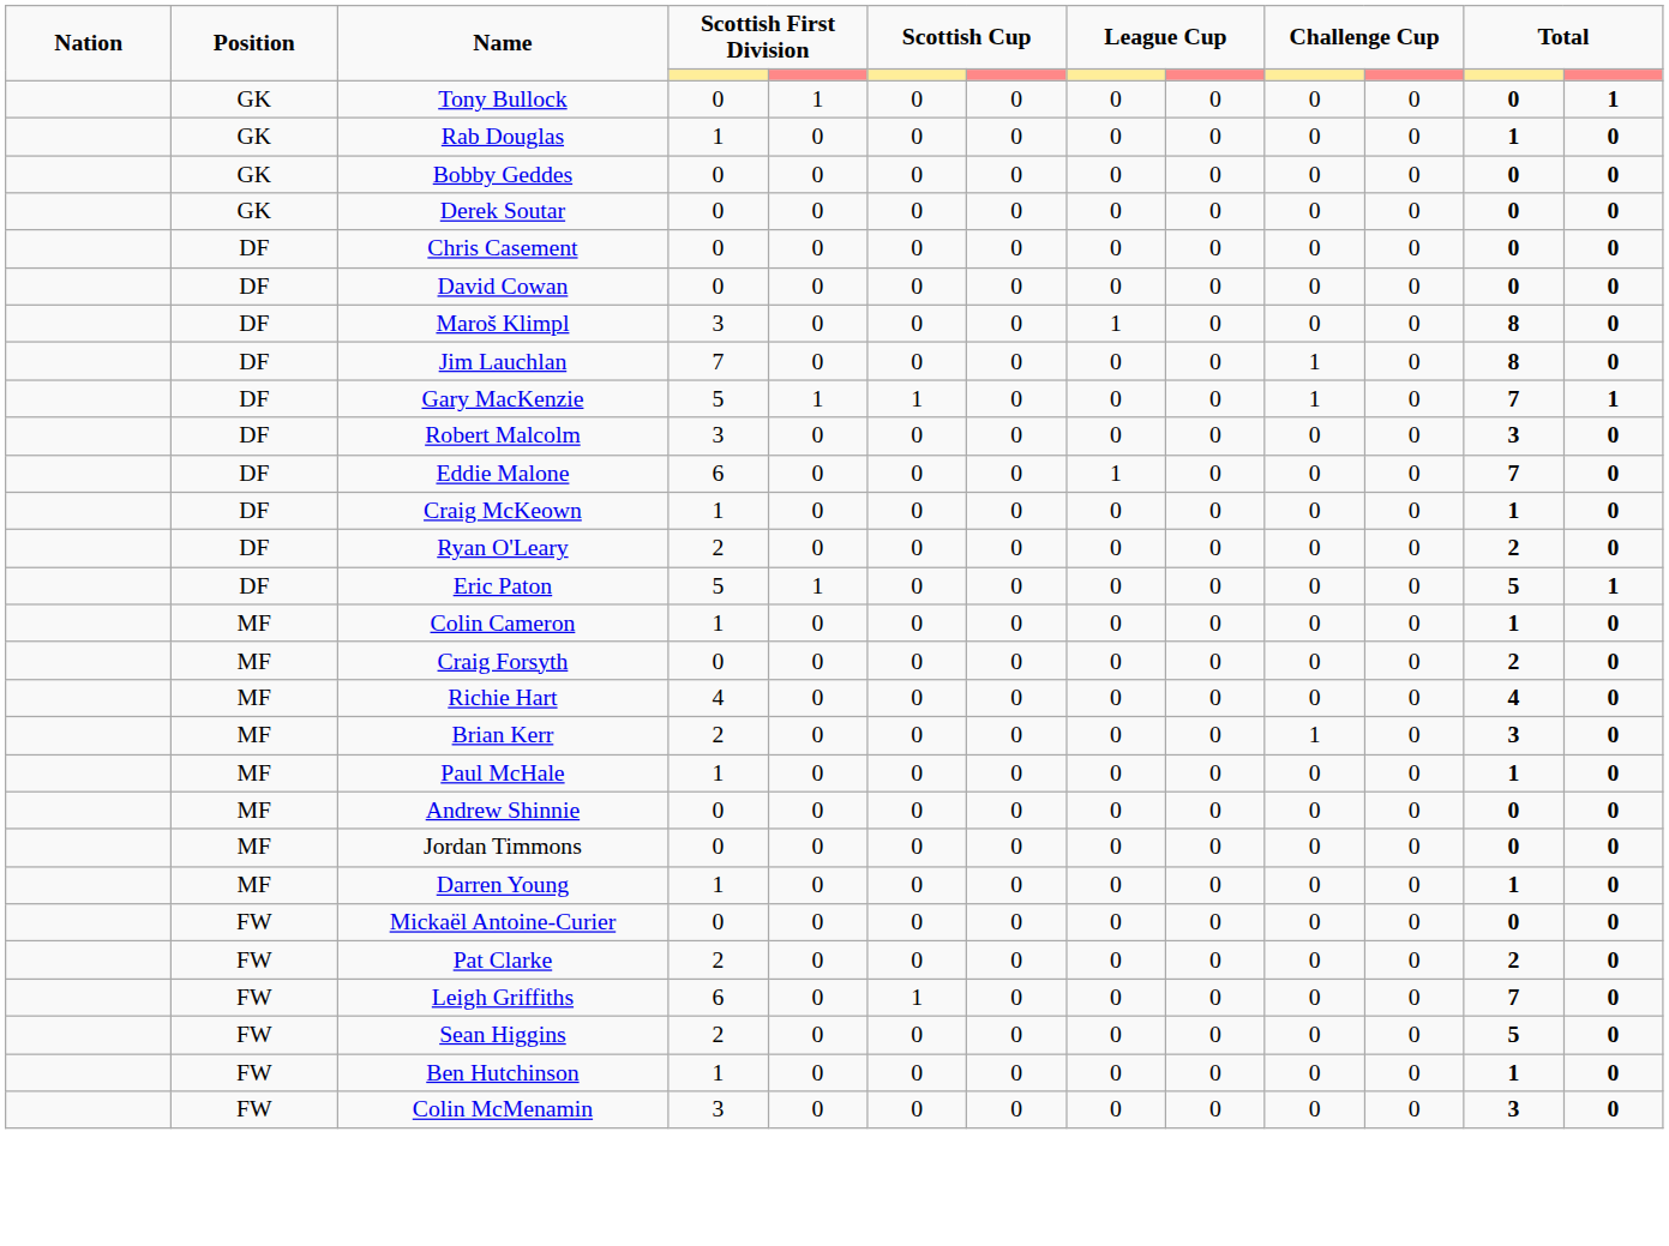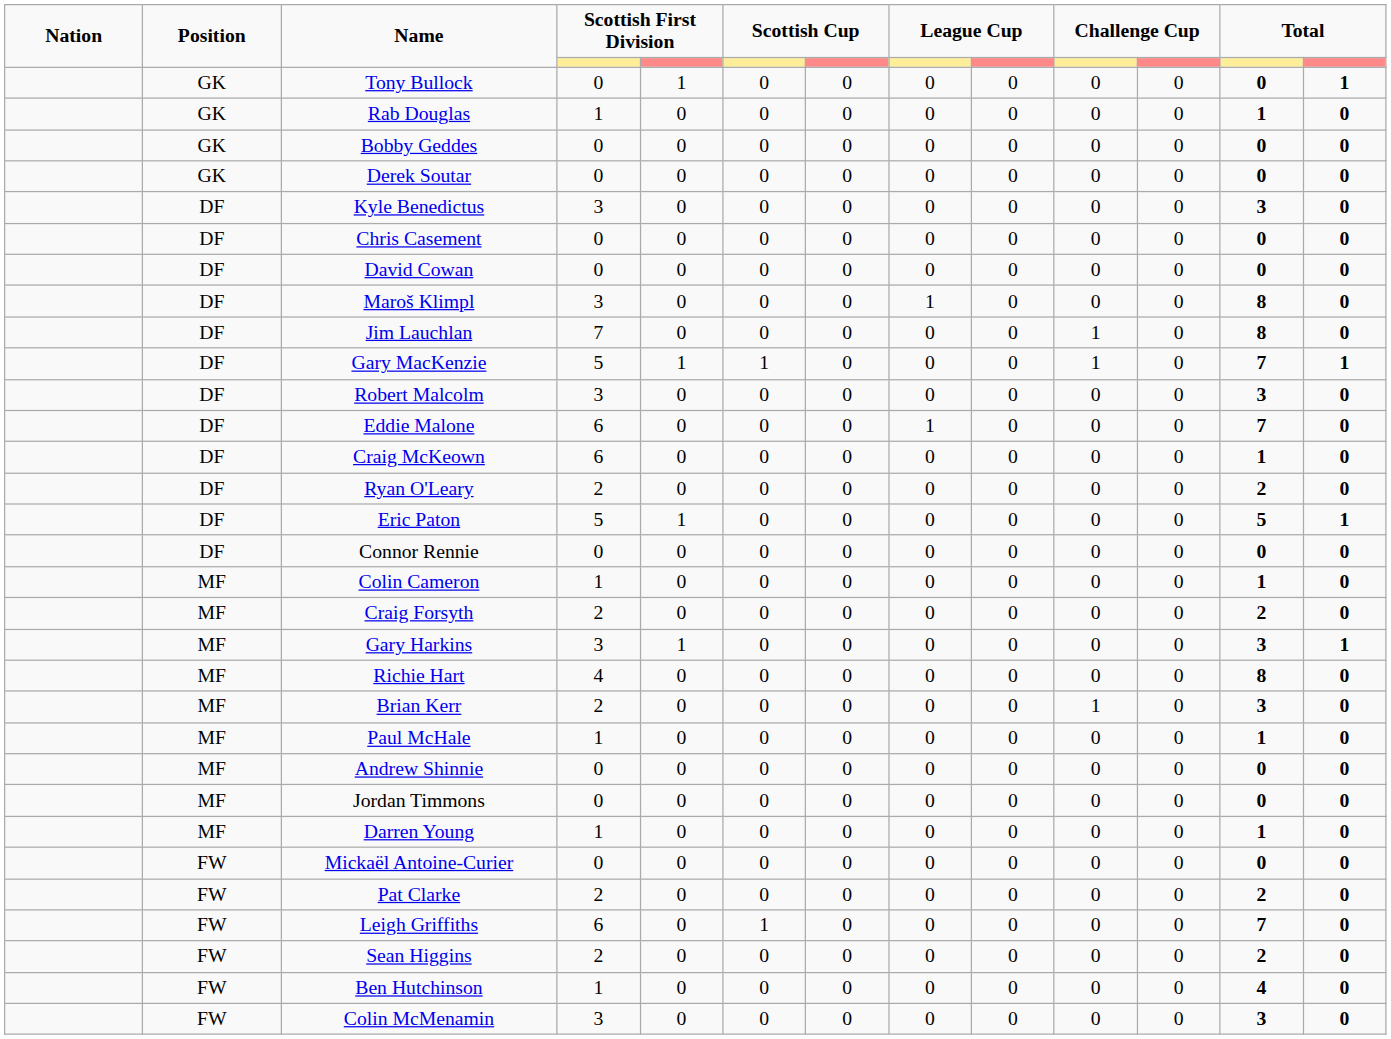 <table class="wikitable" style="text-align:center;">
 <tr style="text-align:center;">
 <td rowspan="2"  style="width:10%; "><strong>Nation</strong></td>
 <td rowspan="2"  style="width:10%; "><strong>Position</strong></td>
 <td rowspan="2"  style="width:20%; "><strong>Name</strong></td>
 <td colspan="2"><strong>Scottish First Division</strong></td>
 <td colspan="2"><strong>Scottish Cup</strong></td>
 <td colspan="2"><strong>League Cup</strong></td>
 <td colspan="2"><strong>Challenge Cup</strong></td>
 <td colspan="2"><strong>Total </strong></td>
 </tr>
 <tr>
 <th style="width:60px; background:#fe9;"></th>
 <th style="width:60px; background:#ff8888;"></th>
 <th style="width:60px; background:#fe9;"></th>
 <th style="width:60px; background:#ff8888;"></th>
 <th style="width:60px; background:#fe9;"></th>
 <th style="width:60px; background:#ff8888;"></th>
 <th style="width:60px; background:#fe9;"></th>
 <th style="width:60px; background:#ff8888;"></th>
 <th style="width:60px; background:#fe9;"></th>
 <th style="width:60px; background:#ff8888;"></th>
 </tr>
 <tr>
 <td></td>
 <td>GK</td>
 <td><a href='#'>Tony Bullock</a></td>
 <td>0</td>
 <td>1</td>
 <td>0</td>
 <td>0</td>
 <td>0</td>
 <td>0</td>
 <td>0</td>
 <td>0</td>
 <td><strong>0</strong></td>
 <td><strong>1</strong></td>
 </tr>
 <tr>
 <td></td>
 <td>GK</td>
 <td><a href='#'>Rab Douglas</a></td>
 <td>1</td>
 <td>0</td>
 <td>0</td>
 <td>0</td>
 <td>0</td>
 <td>0</td>
 <td>0</td>
 <td>0</td>
 <td><strong>1</strong></td>
 <td><strong>0</strong></td>
 </tr>
 <tr>
 <td></td>
 <td>GK</td>
 <td><a href='#'>Bobby Geddes</a></td>
 <td>0</td>
 <td>0</td>
 <td>0</td>
 <td>0</td>
 <td>0</td>
 <td>0</td>
 <td>0</td>
 <td>0</td>
 <td><strong>0</strong></td>
 <td><strong>0</strong></td>
 </tr>
 <tr>
 <td></td>
 <td>GK</td>
 <td><a href='#'>Derek Soutar</a></td>
 <td>0</td>
 <td>0</td>
 <td>0</td>
 <td>0</td>
 <td>0</td>
 <td>0</td>
 <td>0</td>
 <td>0</td>
 <td><strong>0</strong></td>
+<td><strong>0</strong></td>
+</tr>
+<tr>
+<td></td>
+<td>DF</td>
+<td><a href='#'>Kyle Benedictus</a></td>
+<td>3</td>
+<td>0</td>
+<td>0</td>
+<td>0</td>
+<td>0</td>
+<td>0</td>
+<td>0</td>
+<td>0</td>
+<td><strong>3</strong></td>
 <td><strong>0</strong></td>
 </tr>
 <tr>
 <td></td>
 <td>DF</td>
 <td><a href='#'>Chris Casement</a></td>
 <td>0</td>
 <td>0</td>
 <td>0</td>
 <td>0</td>
 <td>0</td>
 <td>0</td>
 <td>0</td>
 <td>0</td>
 <td><strong>0</strong></td>
 <td><strong>0</strong></td>
 </tr>
 <tr>
 <td></td>
 <td>DF</td>
 <td><a href='#'>David Cowan</a></td>
 <td>0</td>
 <td>0</td>
 <td>0</td>
 <td>0</td>
 <td>0</td>
 <td>0</td>
 <td>0</td>
 <td>0</td>
 <td><strong>0</strong></td>
 <td><strong>0</strong></td>
 </tr>
 <tr>
 <td></td>
 <td>DF</td>
 <td><a href='#'>Maroš Klimpl</a></td>
 <td>3</td>
 <td>0</td>
 <td>0</td>
 <td>0</td>
 <td>1</td>
 <td>0</td>
 <td>0</td>
 <td>0</td>
 <td><strong>8</strong></td>
 <td><strong>0</strong></td>
 </tr>
 <tr>
 <td></td>
 <td>DF</td>
 <td><a href='#'>Jim Lauchlan</a></td>
 <td>7</td>
 <td>0</td>
 <td>0</td>
 <td>0</td>
 <td>0</td>
 <td>0</td>
 <td>1</td>
 <td>0</td>
 <td><strong>8</strong></td>
 <td><strong>0</strong></td>
 </tr>
 <tr>
 <td></td>
 <td>DF</td>
 <td><a href='#'>Gary MacKenzie</a></td>
 <td>5</td>
 <td>1</td>
 <td>1</td>
 <td>0</td>
 <td>0</td>
 <td>0</td>
 <td>1</td>
 <td>0</td>
 <td><strong>7</strong></td>
 <td><strong>1</strong></td>
 </tr>
 <tr>
 <td></td>
 <td>DF</td>
 <td><a href='#'>Robert Malcolm</a></td>
 <td>3</td>
 <td>0</td>
 <td>0</td>
 <td>0</td>
 <td>0</td>
 <td>0</td>
 <td>0</td>
 <td>0</td>
 <td><strong>3</strong></td>
 <td><strong>0</strong></td>
 </tr>
 <tr>
 <td></td>
 <td>DF</td>
 <td><a href='#'>Eddie Malone</a></td>
 <td>6</td>
 <td>0</td>
 <td>0</td>
 <td>0</td>
 <td>1</td>
 <td>0</td>
 <td>0</td>
 <td>0</td>
 <td><strong>7</strong></td>
 <td><strong>0</strong></td>
 </tr>
 <tr>
 <td></td>
 <td>DF</td>
 <td><a href='#'>Craig McKeown</a></td>
-<td>1</td>
+<td>6</td>
 <td>0</td>
 <td>0</td>
 <td>0</td>
 <td>0</td>
 <td>0</td>
 <td>0</td>
 <td>0</td>
 <td><strong>1</strong></td>
 <td><strong>0</strong></td>
 </tr>
 <tr>
 <td></td>
 <td>DF</td>
 <td><a href='#'>Ryan O'Leary</a></td>
 <td>2</td>
 <td>0</td>
 <td>0</td>
 <td>0</td>
 <td>0</td>
 <td>0</td>
 <td>0</td>
 <td>0</td>
 <td><strong>2</strong></td>
 <td><strong>0</strong></td>
 </tr>
 <tr>
 <td></td>
 <td>DF</td>
 <td><a href='#'>Eric Paton</a></td>
 <td>5</td>
 <td>1</td>
 <td>0</td>
 <td>0</td>
 <td>0</td>
 <td>0</td>
 <td>0</td>
 <td>0</td>
 <td><strong>5</strong></td>
 <td><strong>1</strong></td>
 </tr>
 <tr>
 <td></td>
+<td>DF</td>
+<td>Connor Rennie</td>
+<td>0</td>
+<td>0</td>
+<td>0</td>
+<td>0</td>
+<td>0</td>
+<td>0</td>
+<td>0</td>
+<td>0</td>
+<td><strong>0</strong></td>
+<td><strong>0</strong></td>
+</tr>
+<tr>
+<td></td>
 <td>MF</td>
 <td><a href='#'>Colin Cameron</a></td>
 <td>1</td>
 <td>0</td>
 <td>0</td>
 <td>0</td>
 <td>0</td>
 <td>0</td>
 <td>0</td>
 <td>0</td>
 <td><strong>1</strong></td>
 <td><strong>0</strong></td>
 </tr>
 <tr>
 <td></td>
 <td>MF</td>
 <td><a href='#'>Craig Forsyth</a></td>
-<td>0</td>
+<td>2</td>
 <td>0</td>
 <td>0</td>
 <td>0</td>
 <td>0</td>
 <td>0</td>
 <td>0</td>
 <td>0</td>
 <td><strong>2</strong></td>
 <td><strong>0</strong></td>
 </tr>
 <tr>
 <td></td>
 <td>MF</td>
+<td><a href='#'>Gary Harkins</a></td>
+<td>3</td>
+<td>1</td>
+<td>0</td>
+<td>0</td>
+<td>0</td>
+<td>0</td>
+<td>0</td>
+<td>0</td>
+<td><strong>3</strong></td>
+<td><strong>1</strong></td>
+</tr>
+<tr>
+<td></td>
+<td>MF</td>
 <td><a href='#'>Richie Hart</a></td>
 <td>4</td>
 <td>0</td>
 <td>0</td>
 <td>0</td>
 <td>0</td>
 <td>0</td>
 <td>0</td>
 <td>0</td>
-<td><strong>4</strong></td>
+<td><strong>8</strong></td>
 <td><strong>0</strong></td>
 </tr>
 <tr>
 <td></td>
 <td>MF</td>
 <td><a href='#'>Brian Kerr</a></td>
 <td>2</td>
 <td>0</td>
 <td>0</td>
 <td>0</td>
 <td>0</td>
 <td>0</td>
 <td>1</td>
 <td>0</td>
 <td><strong>3</strong></td>
 <td><strong>0</strong></td>
 </tr>
 <tr>
 <td></td>
 <td>MF</td>
 <td><a href='#'>Paul McHale</a></td>
 <td>1</td>
 <td>0</td>
 <td>0</td>
 <td>0</td>
 <td>0</td>
 <td>0</td>
 <td>0</td>
 <td>0</td>
 <td><strong>1</strong></td>
 <td><strong>0</strong></td>
 </tr>
 <tr>
 <td></td>
 <td>MF</td>
 <td><a href='#'>Andrew Shinnie</a></td>
 <td>0</td>
 <td>0</td>
 <td>0</td>
 <td>0</td>
 <td>0</td>
 <td>0</td>
 <td>0</td>
 <td>0</td>
 <td><strong>0</strong></td>
 <td><strong>0</strong></td>
 </tr>
 <tr>
 <td></td>
 <td>MF</td>
 <td>Jordan Timmons</td>
 <td>0</td>
 <td>0</td>
 <td>0</td>
 <td>0</td>
 <td>0</td>
 <td>0</td>
 <td>0</td>
 <td>0</td>
 <td><strong>0</strong></td>
 <td><strong>0</strong></td>
 </tr>
 <tr>
 <td></td>
 <td>MF</td>
 <td><a href='#'>Darren Young</a></td>
 <td>1</td>
 <td>0</td>
 <td>0</td>
 <td>0</td>
 <td>0</td>
 <td>0</td>
 <td>0</td>
 <td>0</td>
 <td><strong>1</strong></td>
 <td><strong>0</strong></td>
 </tr>
 <tr>
 <td></td>
 <td>FW</td>
 <td><a href='#'>Mickaël Antoine-Curier</a></td>
 <td>0</td>
 <td>0</td>
 <td>0</td>
 <td>0</td>
 <td>0</td>
 <td>0</td>
 <td>0</td>
 <td>0</td>
 <td><strong>0</strong></td>
 <td><strong>0</strong></td>
 </tr>
 <tr>
 <td></td>
 <td>FW</td>
 <td><a href='#'>Pat Clarke</a></td>
 <td>2</td>
 <td>0</td>
 <td>0</td>
 <td>0</td>
 <td>0</td>
 <td>0</td>
 <td>0</td>
 <td>0</td>
 <td><strong>2</strong></td>
 <td><strong>0</strong></td>
 </tr>
 <tr>
 <td></td>
 <td>FW</td>
 <td><a href='#'>Leigh Griffiths</a></td>
 <td>6</td>
 <td>0</td>
 <td>1</td>
 <td>0</td>
 <td>0</td>
 <td>0</td>
 <td>0</td>
 <td>0</td>
 <td><strong>7</strong></td>
 <td><strong>0</strong></td>
 </tr>
 <tr>
 <td></td>
 <td>FW</td>
 <td><a href='#'>Sean Higgins</a></td>
 <td>2</td>
 <td>0</td>
 <td>0</td>
 <td>0</td>
 <td>0</td>
 <td>0</td>
 <td>0</td>
 <td>0</td>
-<td><strong>5</strong></td>
+<td><strong>2</strong></td>
 <td><strong>0</strong></td>
 </tr>
 <tr>
 <td></td>
 <td>FW</td>
 <td><a href='#'>Ben Hutchinson</a></td>
 <td>1</td>
 <td>0</td>
 <td>0</td>
 <td>0</td>
 <td>0</td>
 <td>0</td>
 <td>0</td>
 <td>0</td>
-<td><strong>1</strong></td>
+<td><strong>4</strong></td>
 <td><strong>0</strong></td>
 </tr>
 <tr>
 <td></td>
 <td>FW</td>
 <td><a href='#'>Colin McMenamin</a></td>
 <td>3</td>
 <td>0</td>
 <td>0</td>
 <td>0</td>
 <td>0</td>
 <td>0</td>
 <td>0</td>
 <td>0</td>
 <td><strong>3</strong></td>
 <td><strong>0</strong></td>
 </tr>
 </table>
